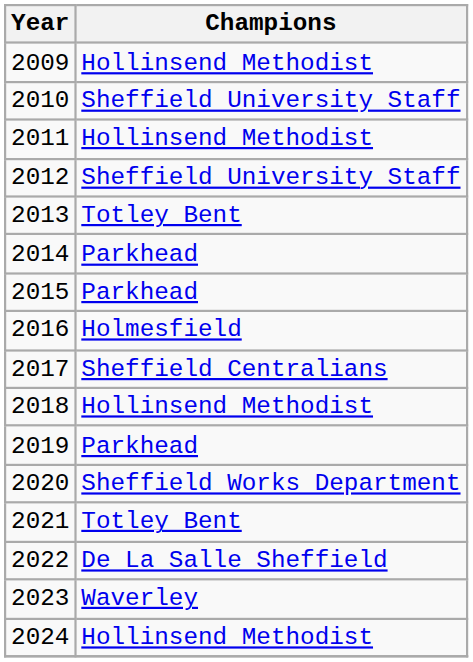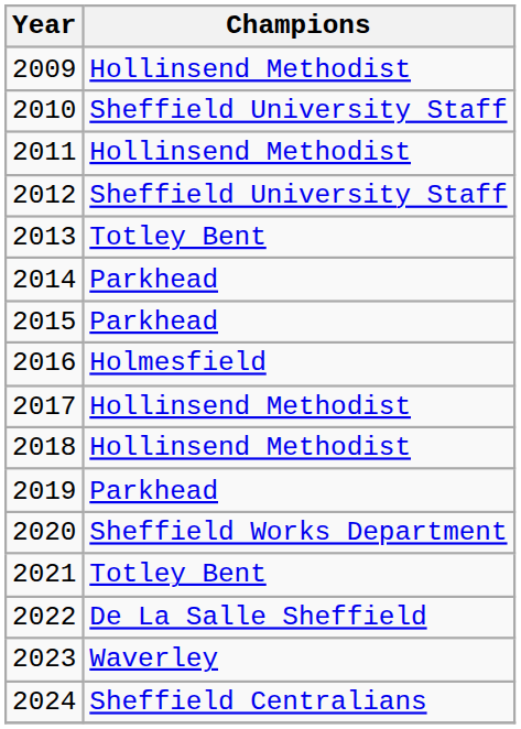 <table class="wikitable" style="font-size:85%">
 <tr>
 <th>Year</th>
 <th>Champions</th>
 </tr>
 <tr>
 <td>2009</td>
 <td><a href='#'>Hollinsend Methodist</a></td>
 </tr>
 <tr>
 <td>2010</td>
 <td><a href='#'>Sheffield University Staff</a></td>
 </tr>
 <tr>
 <td>2011</td>
 <td><a href='#'>Hollinsend Methodist</a></td>
 </tr>
 <tr>
 <td>2012</td>
 <td><a href='#'>Sheffield University Staff</a></td>
 </tr>
 <tr>
 <td>2013</td>
 <td><a href='#'>Totley Bent</a></td>
 </tr>
 <tr>
 <td>2014</td>
 <td><a href='#'>Parkhead</a></td>
 </tr>
 <tr>
 <td>2015</td>
 <td><a href='#'>Parkhead</a></td>
 </tr>
 <tr>
 <td>2016</td>
 <td><a href='#'>Holmesfield</a></td>
 </tr>
 <tr>
 <td>2017</td>
-<td><a href='#'>Sheffield Centralians</a></td>
+<td><a href='#'>Hollinsend Methodist</a></td>
 </tr>
 <tr>
 <td>2018</td>
 <td><a href='#'>Hollinsend Methodist</a></td>
 </tr>
 <tr>
 <td>2019</td>
 <td><a href='#'>Parkhead</a></td>
 </tr>
 <tr>
 <td>2020</td>
 <td><a href='#'>Sheffield Works Department</a></td>
 </tr>
 <tr>
 <td>2021</td>
 <td><a href='#'>Totley Bent</a></td>
 </tr>
 <tr>
 <td>2022</td>
 <td><a href='#'>De La Salle Sheffield</a></td>
 </tr>
 <tr>
 <td>2023</td>
 <td><a href='#'>Waverley</a></td>
 </tr>
 <tr>
 <td>2024</td>
-<td><a href='#'>Hollinsend Methodist</a></td>
+<td><a href='#'>Sheffield Centralians</a></td>
 </tr>
 <tr>
 </tr>
 </table>
